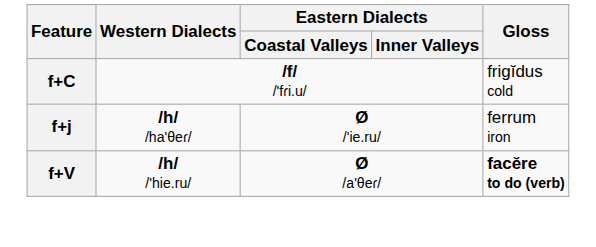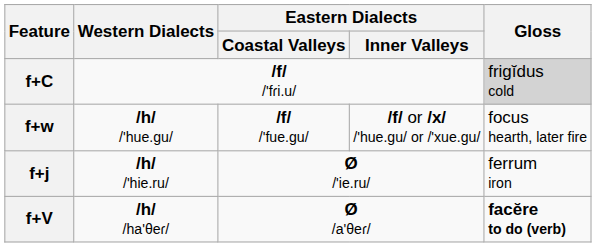 <table class="wikitable" style="margin: 1em auto 1em auto;">
 <tr>
 <th rowspan ="2">Feature</th>
 <th rowspan ="2">Western Dialects</th>
 <th colspan="2">Eastern Dialects</th>
 <th rowspan="2">Gloss</th>
 </tr>
 <tr>
 <th>Coastal Valleys</th>
 <th>Inner Valleys</th>
 </tr>
 <tr>
 <th>f+C</th>
 <td align="center" colspan="3"><strong>/f/</strong><br> <small>/'fɾi.u/</small></td>
-<td>frigĭdus <br> <small>cold</small></td>
+<td style="background: lightgrey;">frigĭdus <br> <small>cold</small></td>
+</tr>
+<tr>
+<th>f+w</th>
+<td align="center"><strong>/h/</strong> <br> <small>/'hue.gu/</small></td>
+<td align="center"><strong>/f/</strong> <br> <small>/'fue.gu/</small></td>
+<td align="center"><strong>/f/</strong> or <strong>/x/</strong> <br> <small>/'hue.gu/ or /'xue.gu/</small></td>
+<td>focus <br><small> hearth, later fire</small></td>
 </tr>
 <tr>
 <th>f+j</th>
-<td align="center"><strong>/h/</strong> <br> <small>/ha'θeɾ/</small></td>
+<td align="center"><strong>/h/</strong> <br> <small>/'hie.ru/</small></td>
 <td align="center" colspan="2"><strong>Ø</strong> <br> <small> /'ie.ru/ </small></td>
 <td>ferrum <br> <small>iron</small></td>
 </tr>
 <tr>
 <th>f+V</th>
-<td align="center"><strong>/h/</strong> <br> <small>/'hie.ru/</small></td>
+<td align="center"><strong>/h/</strong> <br> <small>/ha'θeɾ/</small></td>
 <td align="center" colspan="2"><strong>Ø</strong> <br> <small>/a'θeɾ/</small></td>
 <td><strong>facĕre <br><small>to do (verb)</small></strong></td>
 </tr>
 </table>
